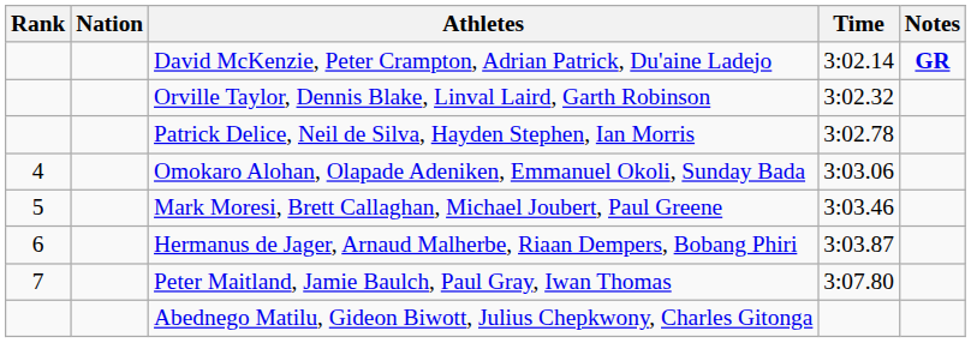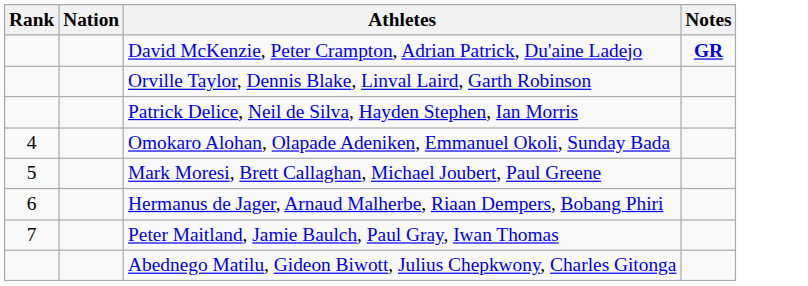 <table class="wikitable sortable" style="text-align:center">
 <tr>
 <th>Rank</th>
 <th>Nation</th>
 <th>Athletes</th>
-<th>Time</th>
 <th>Notes</th>
 </tr>
 <tr>
 <td></td>
 <td align=left></td>
 <td align=left><a href='#'>David McKenzie</a>, <a href='#'>Peter Crampton</a>, <a href='#'>Adrian Patrick</a>, <a href='#'>Du'aine Ladejo</a></td>
-<td>3:02.14</td>
 <td><strong><a href='#'>GR</a></strong></td>
 </tr>
 <tr>
 <td></td>
 <td align=left></td>
 <td align=left><a href='#'>Orville Taylor</a>, <a href='#'>Dennis Blake</a>, <a href='#'>Linval Laird</a>, <a href='#'>Garth Robinson</a></td>
-<td>3:02.32</td>
 <td></td>
 </tr>
 <tr>
 <td></td>
 <td align=left></td>
 <td align=left><a href='#'>Patrick Delice</a>, <a href='#'>Neil de Silva</a>, <a href='#'>Hayden Stephen</a>, <a href='#'>Ian Morris</a></td>
-<td>3:02.78</td>
 <td></td>
 </tr>
 <tr>
 <td>4</td>
 <td align=left></td>
 <td align=left><a href='#'>Omokaro Alohan</a>, <a href='#'>Olapade Adeniken</a>, <a href='#'>Emmanuel Okoli</a>, <a href='#'>Sunday Bada</a></td>
-<td>3:03.06</td>
 <td></td>
 </tr>
 <tr>
 <td>5</td>
 <td align=left></td>
 <td align=left><a href='#'>Mark Moresi</a>, <a href='#'>Brett Callaghan</a>, <a href='#'>Michael Joubert</a>, <a href='#'>Paul Greene</a></td>
-<td>3:03.46</td>
 <td></td>
 </tr>
 <tr>
 <td>6</td>
 <td align=left></td>
 <td align=left><a href='#'>Hermanus de Jager</a>, <a href='#'>Arnaud Malherbe</a>, <a href='#'>Riaan Dempers</a>, <a href='#'>Bobang Phiri</a></td>
-<td>3:03.87</td>
 <td></td>
 </tr>
 <tr>
 <td>7</td>
 <td align=left></td>
 <td align=left><a href='#'>Peter Maitland</a>, <a href='#'>Jamie Baulch</a>, <a href='#'>Paul Gray</a>, <a href='#'>Iwan Thomas</a></td>
-<td>3:07.80</td>
 <td></td>
 </tr>
 <tr>
 <td></td>
 <td align=left></td>
 <td align=left><a href='#'>Abednego Matilu</a>, <a href='#'>Gideon Biwott</a>, <a href='#'>Julius Chepkwony</a>, <a href='#'>Charles Gitonga</a></td>
 <td></td>
-<td></td>
 </tr>
 </table>
